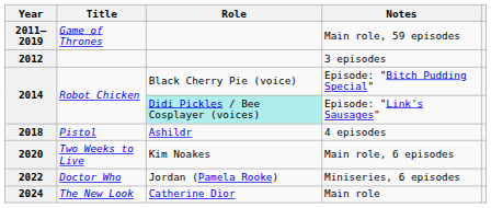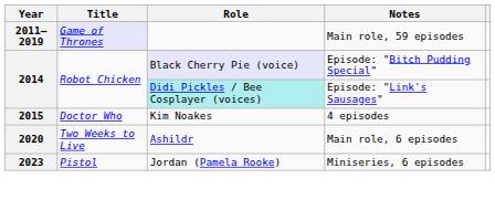 <table class="wikitable plainrowheaders sortable">
 <tr>
 <th scope="col">Year</th>
 <th scope="col">Title</th>
 <th scope="col">Role</th>
 <th scope="col" class="unsortable">Notes</th>
 <th scope="col" class="unsortable"></th>
 </tr>
 <tr>
 <th scope="row">2011–2019</th>
-<td><em><a href='#'>Game of Thrones</a></em></td>
+<td style="background: lavender;"><em><a href='#'>Game of Thrones</a></em></td>
 <td></td>
 <td>Main role, 59 episodes</td>
 <td style="text-align:center;"></td>
 </tr>
 <tr>
-<th scope="row">2012</th>
-<td><em></em></td>
-<td></td>
-<td>3 episodes</td>
-<td style="text-align:center;"></td>
-</tr>
-<tr>
 <th scope="row" rowspan=2>2014</th>
 <td rowspan=2><em><a href='#'>Robot Chicken</a></em></td>
-<td>Black Cherry Pie (voice)</td>
+<td style="background: lavender;">Black Cherry Pie (voice)</td>
 <td>Episode: "<a href='#'>Bitch Pudding Special</a>"</td>
 <td style="text-align:center;"></td>
 </tr>
 <tr>
 <td style="background: paleturquoise;"><a href='#'>Didi Pickles</a> / Bee Cosplayer (voices)</td>
 <td>Episode: "<a href='#'>Link's Sausages</a>"</td>
 <td style="text-align:center;"></td>
 </tr>
 <tr>
-<th scope="row">2018</th>
-<td><em><a href='#'>Pistol</a></em></td>
-<td><a href='#'>Ashildr</a></td>
+<th scope="row">2015</th>
+<td><em><a href='#'>Doctor Who</a></em></td>
+<td>Kim Noakes</td>
 <td>4 episodes</td>
 <td style="text-align:center;"></td>
 </tr>
 <tr>
 <th scope="row">2020</th>
 <td><em><a href='#'>Two Weeks to Live</a></em></td>
-<td>Kim Noakes</td>
+<td><a href='#'>Ashildr</a></td>
 <td>Main role, 6 episodes</td>
 <td style="text-align:center;"></td>
 </tr>
 <tr>
-<th scope="row">2022</th>
-<td><em><a href='#'>Doctor Who</a></em></td>
+<th scope="row">2023</th>
+<td><em><a href='#'>Pistol</a></em></td>
 <td>Jordan (<a href='#'>Pamela Rooke</a>)</td>
 <td>Miniseries, 6 episodes</td>
 <td style="text-align:center;"></td>
 </tr>
-<tr>
-<th scope="row">2024</th>
-<td><em><a href='#'>The New Look</a></em></td>
-<td><a href='#'>Catherine Dior</a></td>
-<td>Main role</td>
-<td style="text-align:center;"></td>
-</tr>
 </table>
